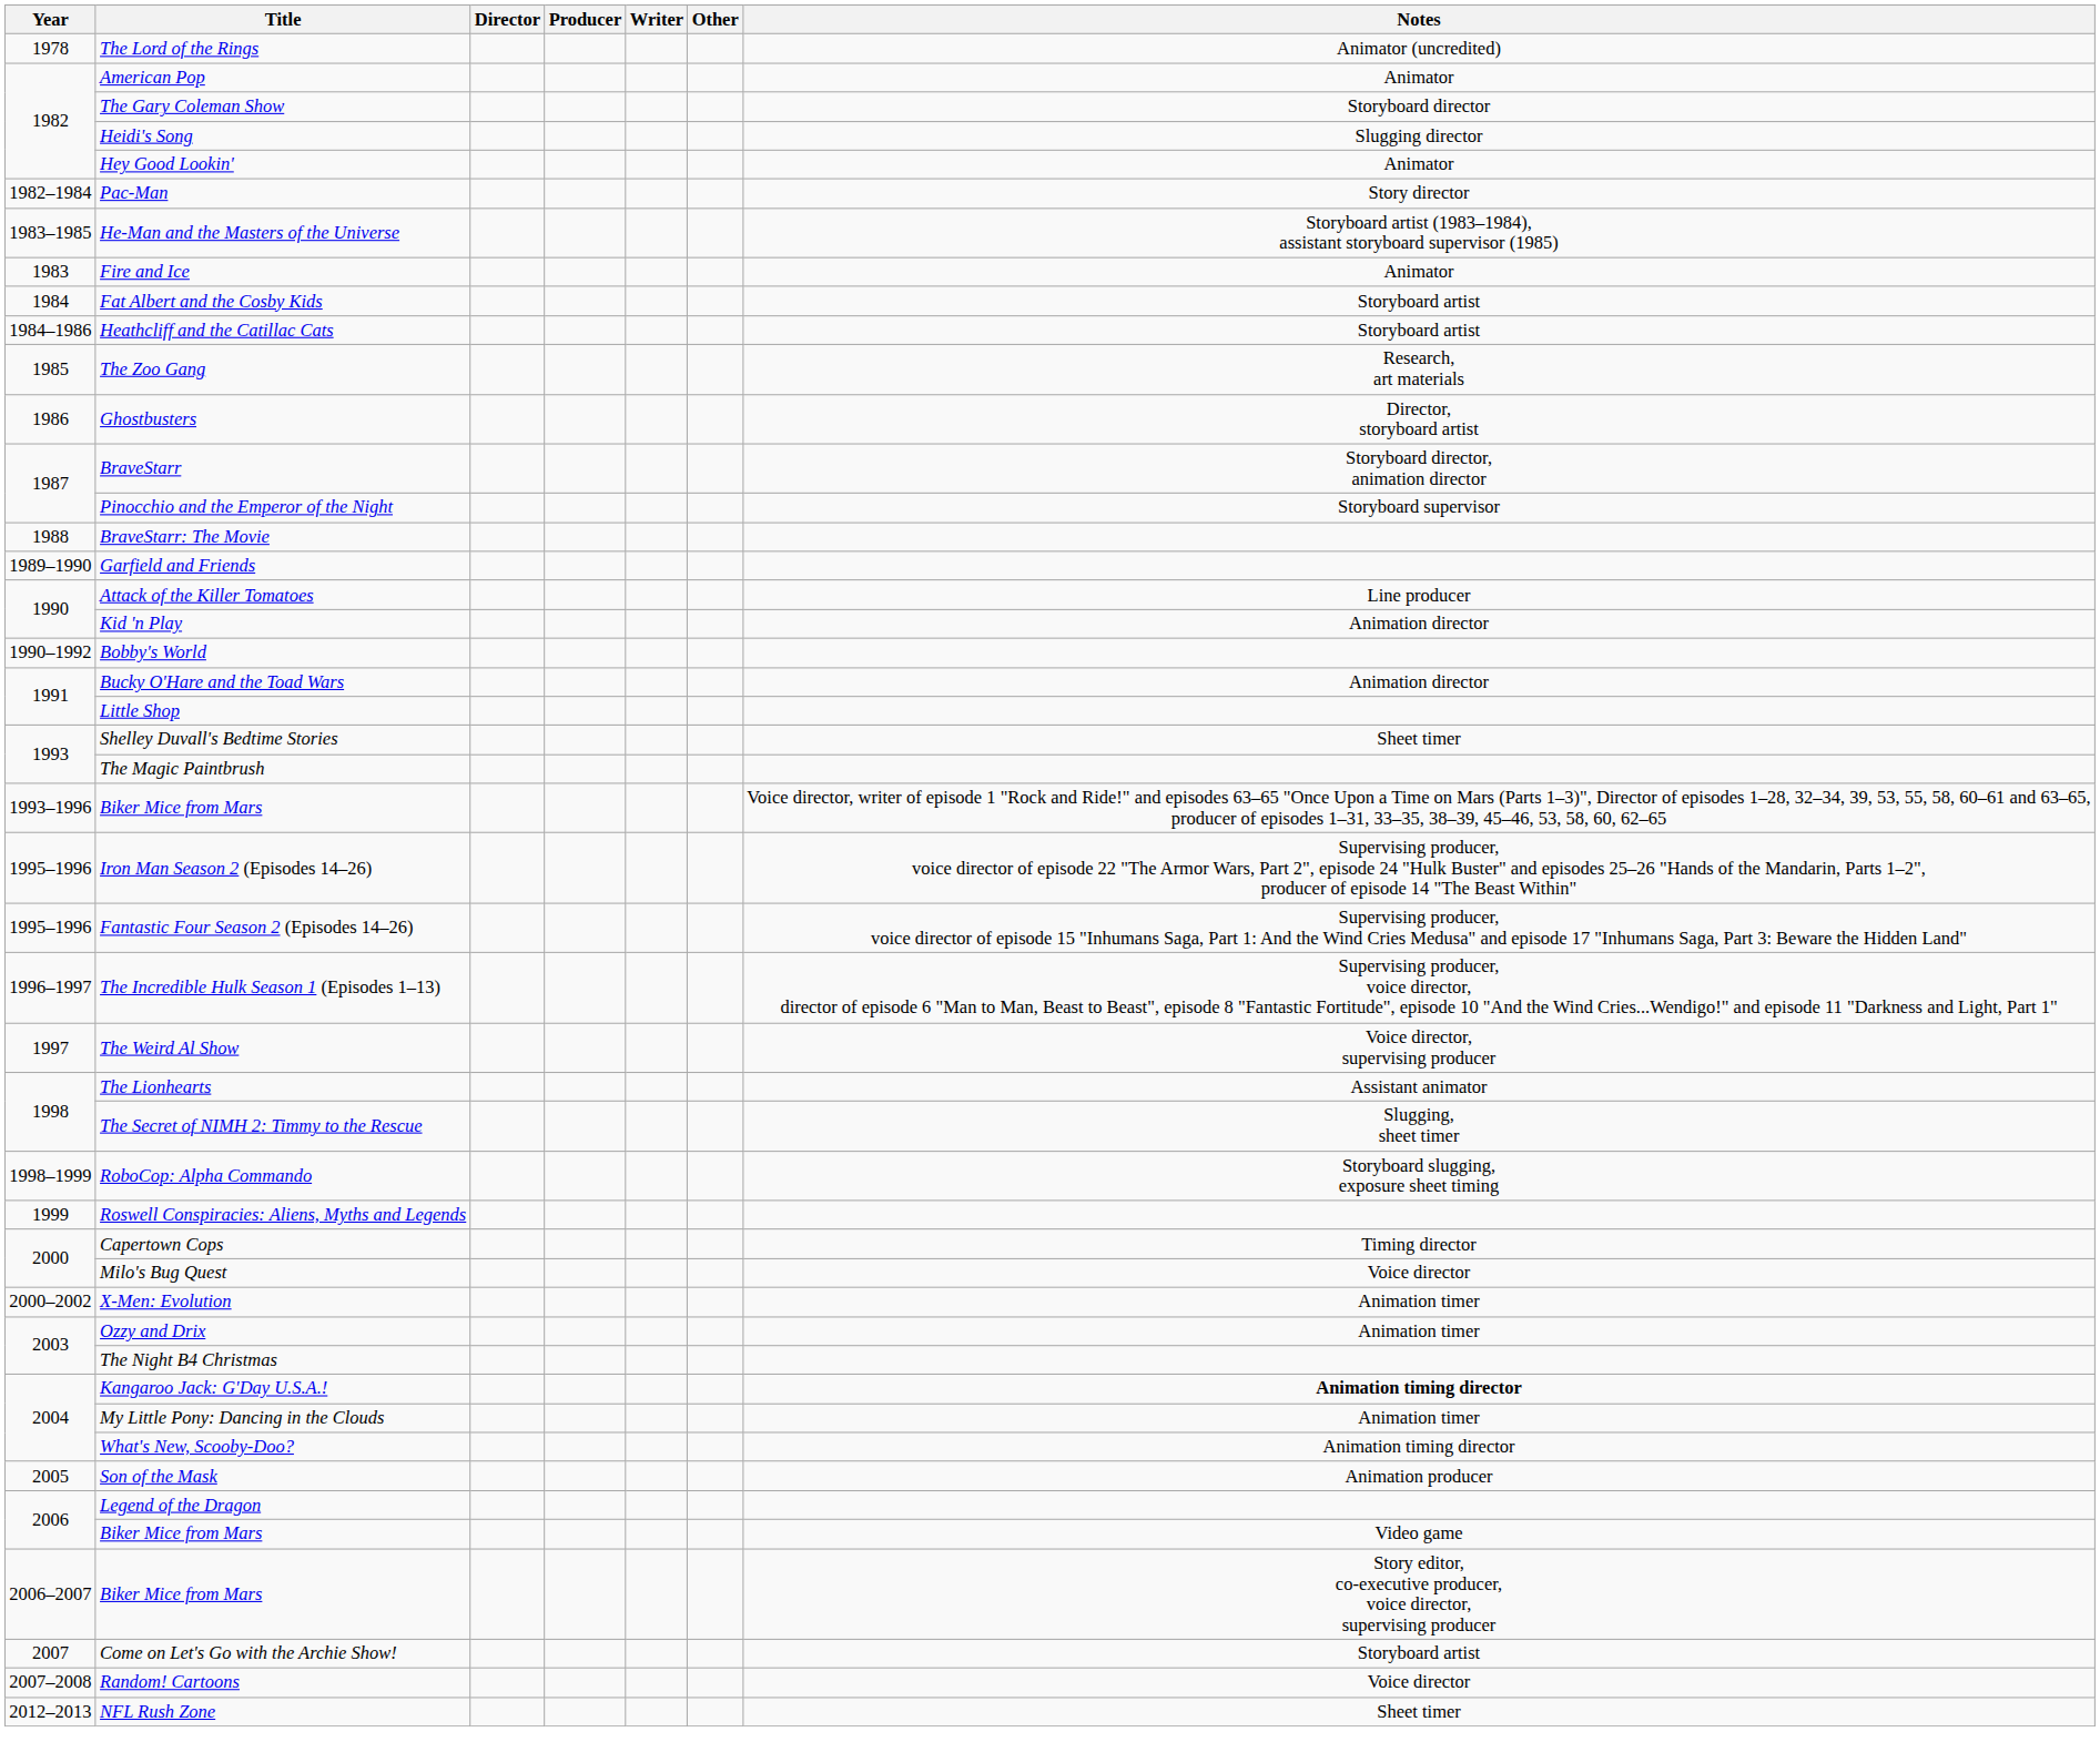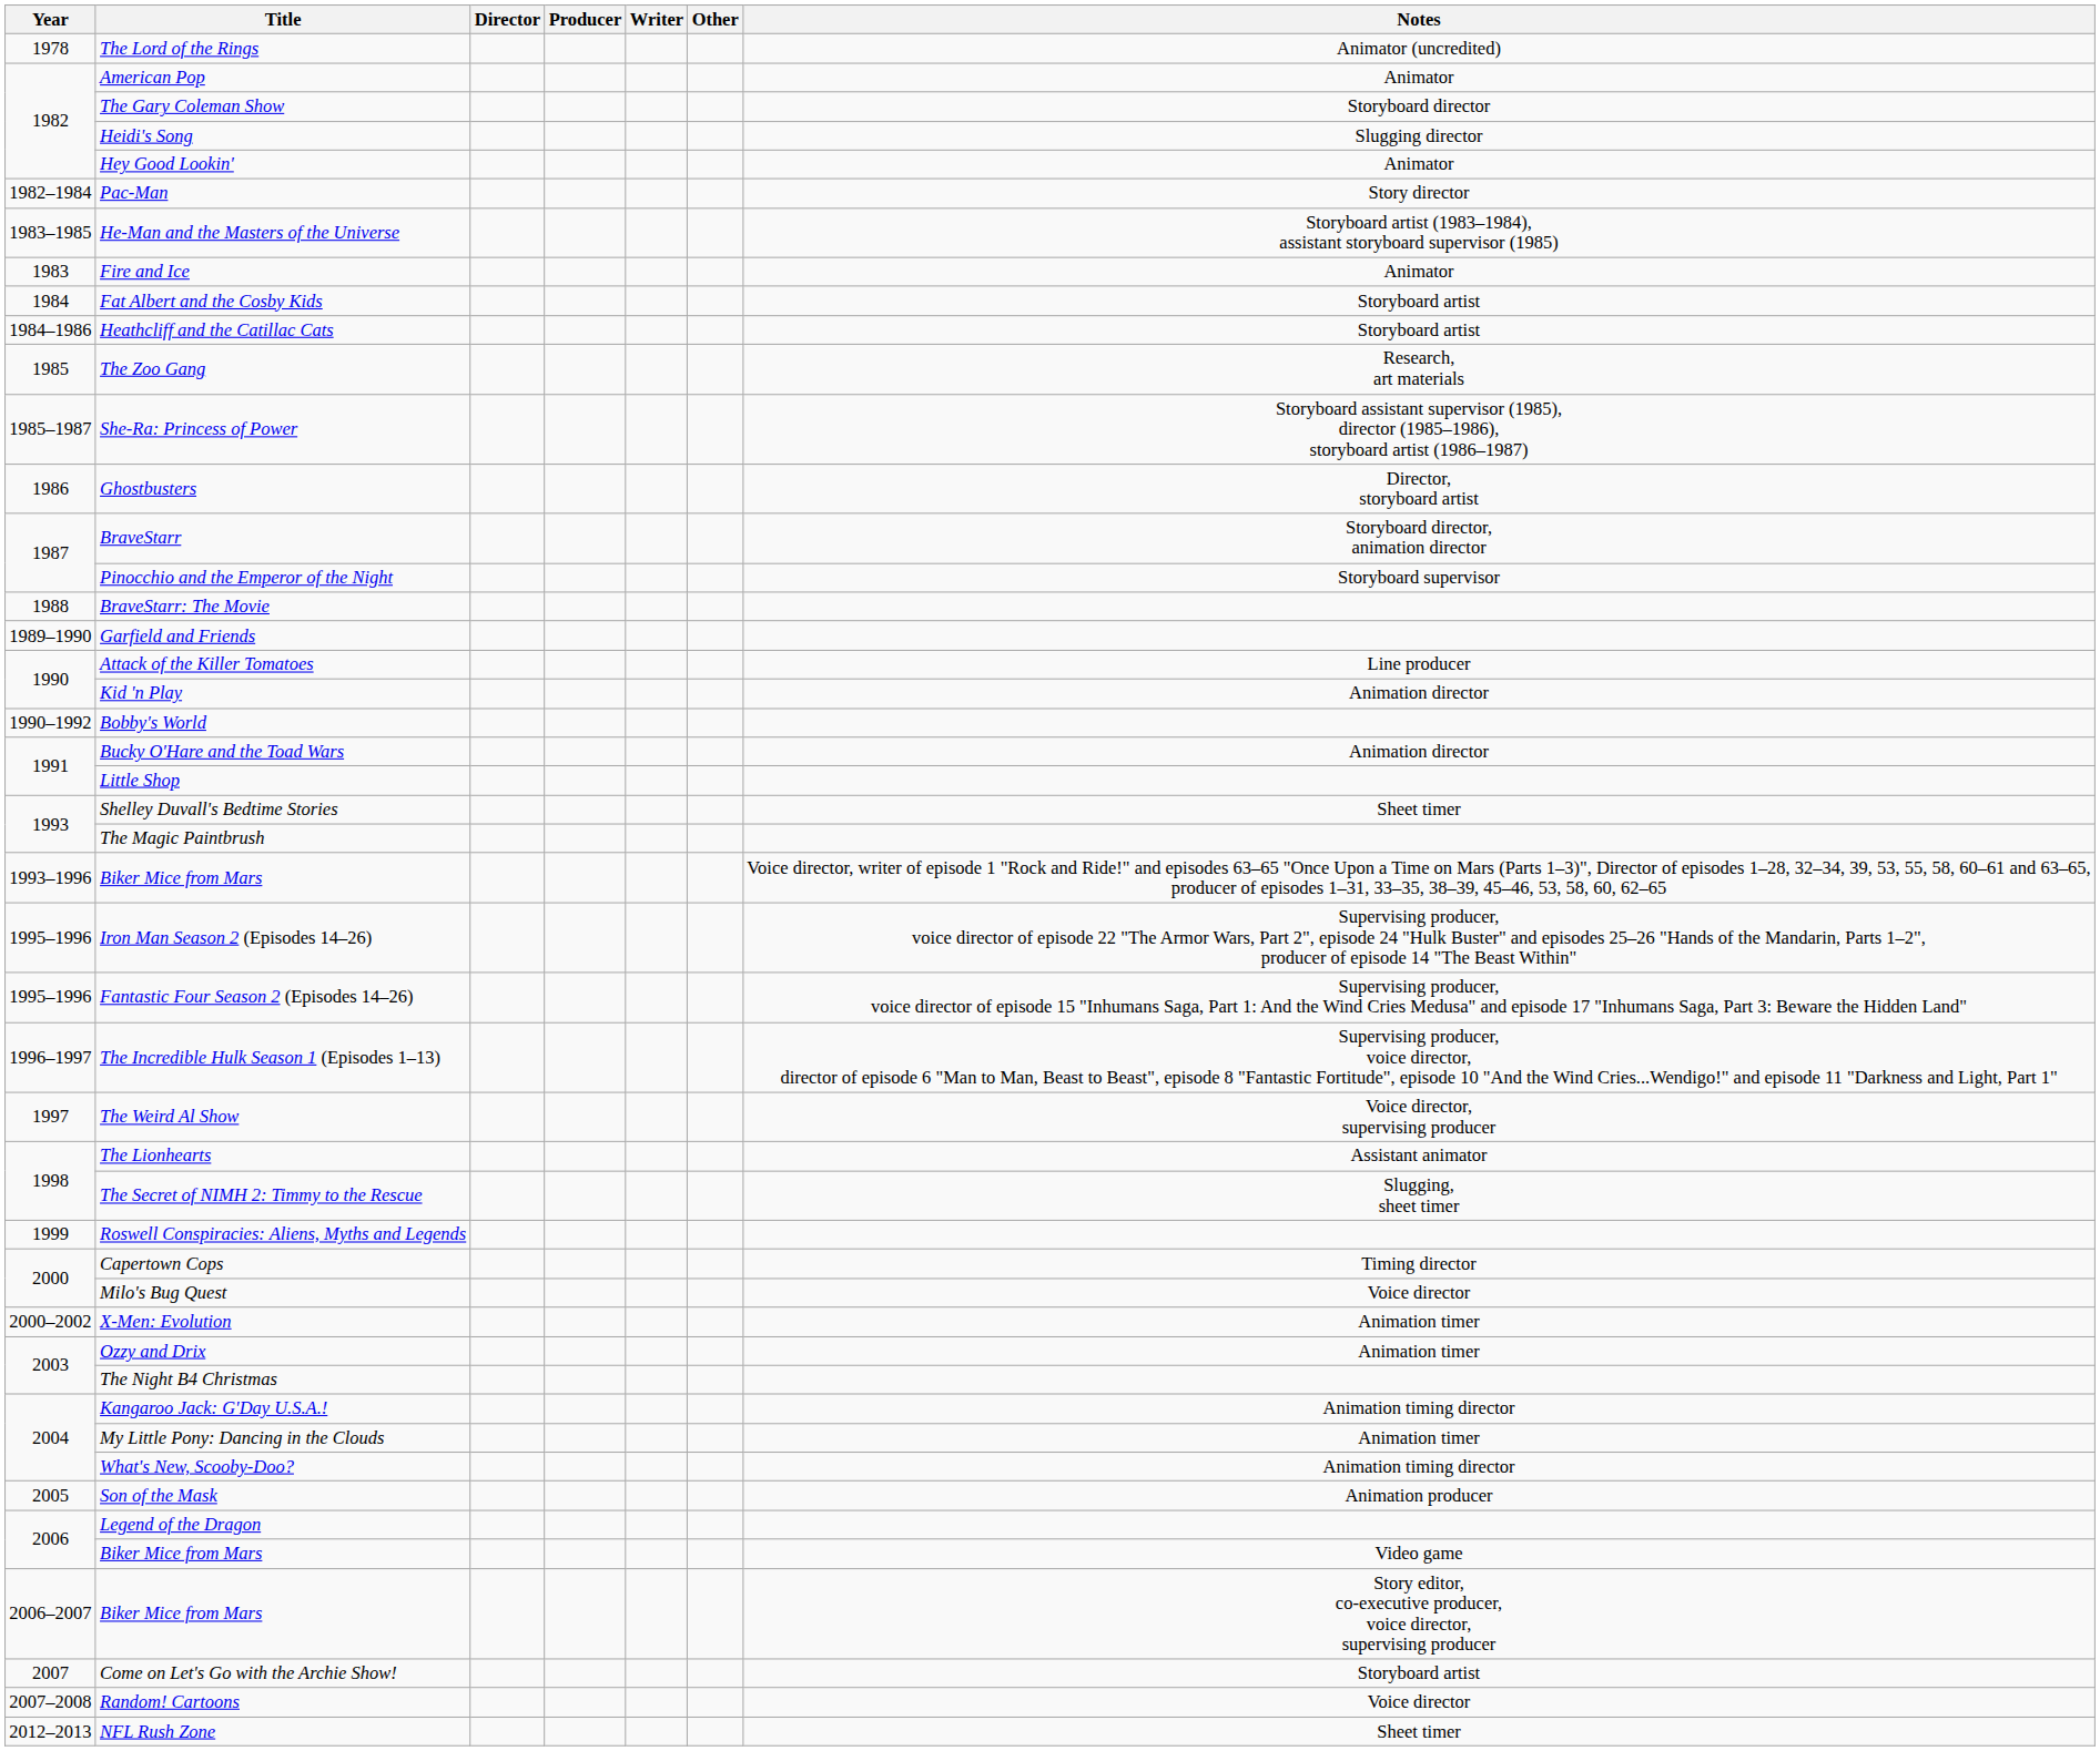 <table class="wikitable sortable" style="text-align:center">
 <tr>
 <th>Year</th>
 <th>Title</th>
 <th>Director</th>
 <th>Producer</th>
 <th>Writer</th>
 <th>Other</th>
 <th>Notes</th>
 </tr>
 <tr>
 <td>1978</td>
 <td style="text-align:left"><em><a href='#'>The Lord of the Rings</a></em></td>
 <td></td>
 <td></td>
 <td></td>
 <td></td>
 <td>Animator (uncredited)</td>
 </tr>
 <tr>
 <td rowspan="4">1982</td>
 <td style="text-align:left"><em><a href='#'>American Pop</a></em></td>
 <td></td>
 <td></td>
 <td></td>
 <td></td>
 <td>Animator</td>
 </tr>
 <tr>
 <td style="text-align:left"><em><a href='#'>The Gary Coleman Show</a></em></td>
 <td></td>
 <td></td>
 <td></td>
 <td></td>
 <td>Storyboard director</td>
 </tr>
 <tr>
 <td style="text-align:left"><em><a href='#'>Heidi's Song</a></em></td>
 <td></td>
 <td></td>
 <td></td>
 <td></td>
 <td>Slugging director</td>
 </tr>
 <tr>
 <td style="text-align:left"><em><a href='#'>Hey Good Lookin'</a></em></td>
 <td></td>
 <td></td>
 <td></td>
 <td></td>
 <td>Animator</td>
 </tr>
 <tr>
 <td>1982–1984</td>
 <td style="text-align:left"><em><a href='#'>Pac-Man</a></em></td>
 <td></td>
 <td></td>
 <td></td>
 <td></td>
 <td>Story director</td>
 </tr>
 <tr>
 <td>1983–1985</td>
 <td style="text-align:left"><em><a href='#'>He-Man and the Masters of the Universe</a></em></td>
 <td></td>
 <td></td>
 <td></td>
 <td></td>
 <td>Storyboard artist (1983–1984),<br> assistant storyboard supervisor (1985)</td>
 </tr>
 <tr>
 <td>1983</td>
 <td style="text-align:left"><em><a href='#'>Fire and Ice</a></em></td>
 <td></td>
 <td></td>
 <td></td>
 <td></td>
 <td>Animator</td>
 </tr>
 <tr>
 <td>1984</td>
 <td style="text-align:left"><em><a href='#'>Fat Albert and the Cosby Kids</a></em></td>
 <td></td>
 <td></td>
 <td></td>
 <td></td>
 <td>Storyboard artist</td>
 </tr>
 <tr>
 <td>1984–1986</td>
 <td style="text-align:left"><em><a href='#'>Heathcliff and the Catillac Cats</a></em></td>
 <td></td>
 <td></td>
 <td></td>
 <td></td>
 <td>Storyboard artist</td>
 </tr>
 <tr>
 <td>1985</td>
 <td style="text-align:left"><em><a href='#'>The Zoo Gang</a></em></td>
 <td></td>
 <td></td>
 <td></td>
 <td></td>
 <td>Research,<br> art materials</td>
+</tr>
+<tr>
+<td>1985–1987</td>
+<td style="text-align:left"><em><a href='#'>She-Ra: Princess of Power</a></em></td>
+<td></td>
+<td></td>
+<td></td>
+<td></td>
+<td>Storyboard assistant supervisor (1985),<br> director (1985–1986),<br> storyboard artist (1986–1987)</td>
 </tr>
 <tr>
 <td>1986</td>
 <td style="text-align:left"><em><a href='#'>Ghostbusters</a></em></td>
 <td></td>
 <td></td>
 <td></td>
 <td></td>
 <td>Director,<br> storyboard artist</td>
 </tr>
 <tr>
 <td rowspan="2">1987</td>
 <td style="text-align:left"><em><a href='#'>BraveStarr</a></em></td>
 <td></td>
 <td></td>
 <td></td>
 <td></td>
 <td>Storyboard director,<br> animation director</td>
 </tr>
 <tr>
 <td style="text-align:left"><em><a href='#'>Pinocchio and the Emperor of the Night</a></em></td>
 <td></td>
 <td></td>
 <td></td>
 <td></td>
 <td>Storyboard supervisor</td>
 </tr>
 <tr>
 <td>1988</td>
 <td style="text-align:left"><em><a href='#'>BraveStarr: The Movie</a></em></td>
 <td></td>
 <td></td>
 <td></td>
 <td></td>
 <td></td>
 </tr>
 <tr>
 <td>1989–1990</td>
 <td style="text-align:left"><em><a href='#'>Garfield and Friends</a></em></td>
 <td></td>
 <td></td>
 <td></td>
 <td></td>
 <td></td>
 </tr>
 <tr>
 <td rowspan="2">1990</td>
 <td style="text-align:left"><em><a href='#'>Attack of the Killer Tomatoes</a></em></td>
 <td></td>
 <td></td>
 <td></td>
 <td></td>
 <td>Line producer</td>
 </tr>
 <tr>
 <td style="text-align:left"><em><a href='#'>Kid 'n Play</a></em></td>
 <td></td>
 <td></td>
 <td></td>
 <td></td>
 <td>Animation director</td>
 </tr>
 <tr>
 <td>1990–1992</td>
 <td style="text-align:left"><em><a href='#'>Bobby's World</a></em></td>
 <td></td>
 <td></td>
 <td></td>
 <td></td>
 <td></td>
 </tr>
 <tr>
 <td rowspan="2">1991</td>
 <td style="text-align:left"><em><a href='#'>Bucky O'Hare and the Toad Wars</a></em></td>
 <td></td>
 <td></td>
 <td></td>
 <td></td>
 <td>Animation director</td>
 </tr>
 <tr>
 <td style="text-align:left"><em><a href='#'>Little Shop</a></em></td>
 <td></td>
 <td></td>
 <td></td>
 <td></td>
 <td></td>
 </tr>
 <tr>
 <td rowspan="2">1993</td>
 <td style="text-align:left"><em>Shelley Duvall's Bedtime Stories</em></td>
 <td></td>
 <td></td>
 <td></td>
 <td></td>
 <td>Sheet timer</td>
 </tr>
 <tr>
 <td style="text-align:left"><em>The Magic Paintbrush</em></td>
 <td></td>
 <td></td>
 <td></td>
 <td></td>
 <td></td>
 </tr>
 <tr>
 <td>1993–1996</td>
 <td style="text-align:left"><em><a href='#'>Biker Mice from Mars</a></em></td>
 <td></td>
 <td></td>
 <td></td>
 <td></td>
 <td>Voice director, writer of episode 1 "Rock and Ride!" and episodes 63–65 "Once Upon a Time on Mars (Parts 1–3)", Director of episodes 1–28, 32–34, 39, 53, 55, 58, 60–61 and 63–65,<br> producer of episodes 1–31, 33–35, 38–39, 45–46, 53, 58, 60, 62–65</td>
 </tr>
 <tr>
 <td>1995–1996</td>
 <td style="text-align:left"><em><a href='#'>Iron Man Season 2</a></em> (Episodes 14–26)</td>
 <td></td>
 <td></td>
 <td></td>
 <td></td>
 <td>Supervising producer,<br> voice director of episode 22 "The Armor Wars, Part 2", episode 24 "Hulk Buster" and episodes 25–26 "Hands of the Mandarin, Parts 1–2",<br> producer of episode 14 "The Beast Within"</td>
 </tr>
 <tr>
 <td>1995–1996</td>
 <td style="text-align:left"><em><a href='#'>Fantastic Four Season 2</a></em> (Episodes 14–26)</td>
 <td></td>
 <td></td>
 <td></td>
 <td></td>
 <td>Supervising producer,<br> voice director of episode 15 "Inhumans Saga, Part 1: And the Wind Cries Medusa" and episode 17 "Inhumans Saga, Part 3: Beware the Hidden Land"</td>
 </tr>
 <tr>
 <td>1996–1997</td>
 <td style="text-align:left"><em><a href='#'>The Incredible Hulk Season 1</a></em> (Episodes 1–13)</td>
 <td></td>
 <td></td>
 <td></td>
 <td></td>
 <td>Supervising producer,<br> voice director,<br> director of episode 6 "Man to Man, Beast to Beast", episode 8 "Fantastic Fortitude", episode 10 "And the Wind Cries...Wendigo!" and episode 11 "Darkness and Light, Part 1"</td>
 </tr>
 <tr>
 <td>1997</td>
 <td style="text-align:left"><em><a href='#'>The Weird Al Show</a></em></td>
 <td></td>
 <td></td>
 <td></td>
 <td></td>
 <td>Voice director,<br> supervising producer</td>
 </tr>
 <tr>
 <td rowspan="2">1998</td>
 <td style="text-align:left"><em><a href='#'>The Lionhearts</a></em></td>
 <td></td>
 <td></td>
 <td></td>
 <td></td>
 <td>Assistant animator</td>
 </tr>
 <tr>
 <td style="text-align:left"><em><a href='#'>The Secret of NIMH 2: Timmy to the Rescue</a></em></td>
 <td></td>
 <td></td>
 <td></td>
 <td></td>
 <td>Slugging,<br> sheet timer</td>
 </tr>
 <tr>
-<td>1998–1999</td>
-<td style="text-align:left"><em><a href='#'>RoboCop: Alpha Commando</a></em></td>
-<td></td>
-<td></td>
-<td></td>
-<td></td>
-<td>Storyboard slugging,<br> exposure sheet timing</td>
-</tr>
-<tr>
 <td>1999</td>
 <td style="text-align:left"><em><a href='#'>Roswell Conspiracies: Aliens, Myths and Legends</a></em></td>
 <td></td>
 <td></td>
 <td></td>
 <td></td>
 <td></td>
 </tr>
 <tr>
 <td rowspan="2">2000</td>
 <td style="text-align:left"><em>Capertown Cops</em></td>
 <td></td>
 <td></td>
 <td></td>
 <td></td>
 <td>Timing director</td>
 </tr>
 <tr>
 <td style="text-align:left"><em>Milo's Bug Quest</em></td>
 <td></td>
 <td></td>
 <td></td>
 <td></td>
 <td>Voice director</td>
 </tr>
 <tr>
 <td>2000–2002</td>
 <td style="text-align:left"><em><a href='#'>X-Men: Evolution</a></em></td>
 <td></td>
 <td></td>
 <td></td>
 <td></td>
 <td>Animation timer</td>
 </tr>
 <tr>
 <td rowspan="2">2003</td>
 <td style="text-align:left"><em><a href='#'>Ozzy and Drix</a></em></td>
 <td></td>
 <td></td>
 <td></td>
 <td></td>
 <td>Animation timer</td>
 </tr>
 <tr>
 <td style="text-align:left"><em>The Night B4 Christmas</em></td>
 <td></td>
 <td></td>
 <td></td>
 <td></td>
 <td></td>
 </tr>
 <tr>
 <td rowspan="3">2004</td>
 <td style="text-align:left"><em><a href='#'>Kangaroo Jack: G'Day U.S.A.!</a></em></td>
 <td></td>
 <td></td>
 <td></td>
 <td></td>
-<td><strong>Animation timing director</strong></td>
+<td>Animation timing director</td>
 </tr>
 <tr>
 <td style="text-align:left"><em>My Little Pony: Dancing in the Clouds</em></td>
 <td></td>
 <td></td>
 <td></td>
 <td></td>
 <td>Animation timer</td>
 </tr>
 <tr>
 <td style="text-align:left"><em><a href='#'>What's New, Scooby-Doo?</a></em></td>
 <td></td>
 <td></td>
 <td></td>
 <td></td>
 <td>Animation timing director</td>
 </tr>
 <tr>
 <td>2005</td>
 <td style="text-align:left"><em><a href='#'>Son of the Mask</a></em></td>
 <td></td>
 <td></td>
 <td></td>
 <td></td>
 <td>Animation producer</td>
 </tr>
 <tr>
 <td rowspan="2">2006</td>
 <td style="text-align:left"><em><a href='#'>Legend of the Dragon</a></em></td>
 <td></td>
 <td></td>
 <td></td>
 <td></td>
 <td></td>
 </tr>
 <tr>
 <td style="text-align:left"><em><a href='#'>Biker Mice from Mars</a></em></td>
 <td></td>
 <td></td>
 <td></td>
 <td></td>
 <td>Video game</td>
 </tr>
 <tr>
 <td>2006–2007</td>
 <td style="text-align:left"><em><a href='#'>Biker Mice from Mars</a></em></td>
 <td></td>
 <td></td>
 <td></td>
 <td></td>
 <td>Story editor,<br> co-executive producer,<br> voice director,<br> supervising producer</td>
 </tr>
 <tr>
 <td>2007</td>
 <td style="text-align:left"><em>Come on Let's Go with the Archie Show!</em></td>
 <td></td>
 <td></td>
 <td></td>
 <td></td>
 <td>Storyboard artist</td>
 </tr>
 <tr>
 <td>2007–2008</td>
 <td style="text-align:left"><em><a href='#'>Random! Cartoons</a></em></td>
 <td></td>
 <td></td>
 <td></td>
 <td></td>
 <td>Voice director</td>
 </tr>
 <tr>
 <td>2012–2013</td>
 <td style="text-align:left"><em><a href='#'>NFL Rush Zone</a></em></td>
 <td></td>
 <td></td>
 <td></td>
 <td></td>
 <td>Sheet timer</td>
 </tr>
 </table>
